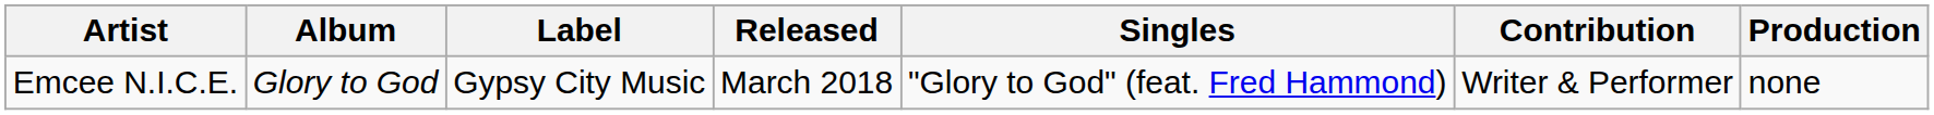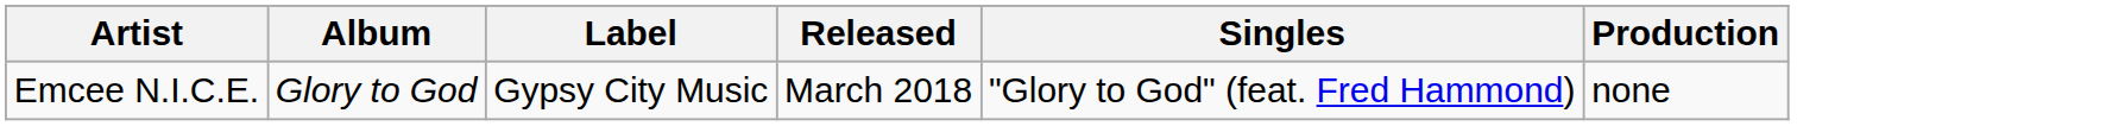 <table class="wikitable">
 <tr>
 <th>Artist</th>
 <th>Album</th>
 <th>Label</th>
 <th>Released</th>
 <th>Singles</th>
-<th>Contribution</th>
 <th>Production</th>
 </tr>
 <tr>
 <td>Emcee N.I.C.E.</td>
 <td><em>Glory to God</em></td>
 <td>Gypsy City Music</td>
 <td>March 2018</td>
 <td>"Glory to God" (feat. <a href='#'>Fred Hammond</a>)</td>
-<td>Writer & Performer</td>
 <td>none</td>
 </tr>
 </table>
